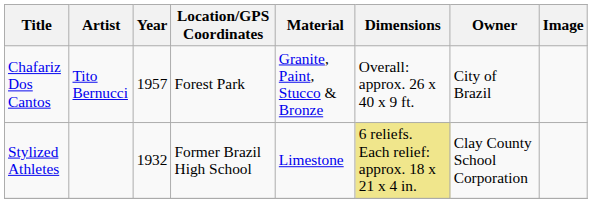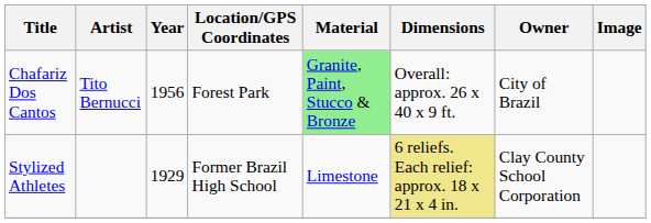 <table class="wikitable sortable">
 <tr>
 <th>Title</th>
 <th>Artist</th>
 <th>Year</th>
 <th>Location/GPS Coordinates</th>
 <th>Material</th>
 <th>Dimensions</th>
 <th>Owner</th>
 <th>Image</th>
 </tr>
 <tr>
 <td><a href='#'>Chafariz Dos Cantos</a></td>
 <td><a href='#'>Tito Bernucci</a></td>
-<td>1957</td>
+<td>1956</td>
 <td>Forest Park</td>
-<td><a href='#'>Granite</a>, <a href='#'>Paint</a>, <a href='#'>Stucco</a> & <a href='#'>Bronze</a></td>
+<td style="background: lightgreen;"><a href='#'>Granite</a>, <a href='#'>Paint</a>, <a href='#'>Stucco</a> & <a href='#'>Bronze</a></td>
 <td>Overall: approx. 26 x 40 x 9 ft.</td>
 <td>City of Brazil</td>
 <td></td>
 </tr>
 <tr>
 <td><a href='#'>Stylized Athletes</a></td>
 <td></td>
-<td>1932</td>
+<td>1929</td>
 <td>Former Brazil High School</td>
 <td><a href='#'>Limestone</a></td>
 <td style="background: khaki;">6 reliefs. Each relief: approx. 18 x 21 x 4 in.</td>
 <td>Clay County School Corporation</td>
 <td></td>
 </tr>
 <tr>
 </tr>
 </table>
